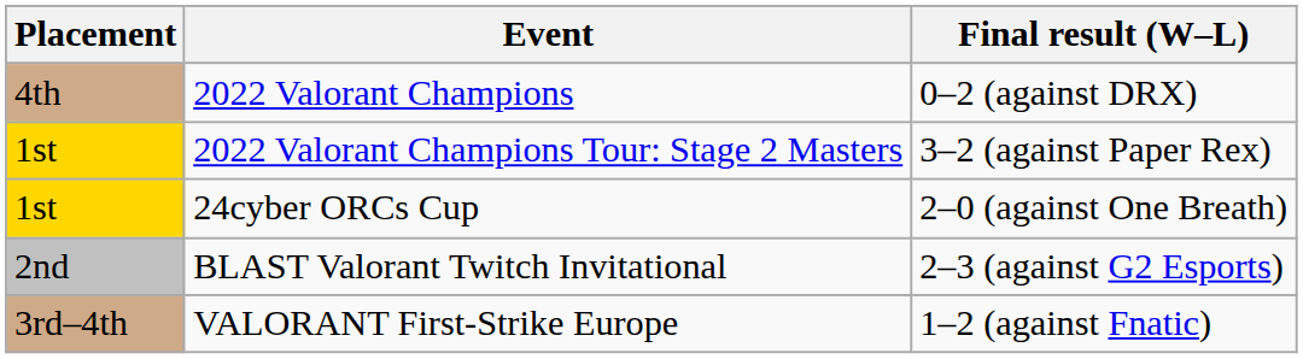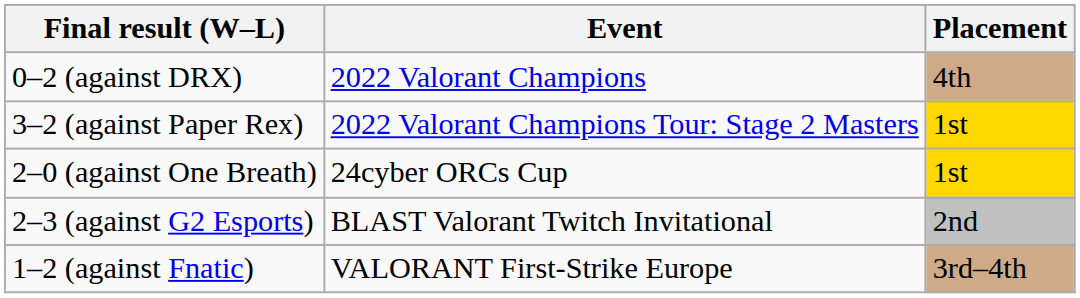 <table class="wikitable sortable mw-collapsible mw-collapsed">
 <tr>
+<th>Final result (W–L)</th>
+<th>Event</th>
 <th>Placement</th>
-<th>Event</th>
-<th>Final result (W–L)</th>
 </tr>
 <tr>
+<td> 0–2 (against DRX)</td>
+<td> <a href='#'>2022 Valorant Champions</a></td>
 <td style="background-color:#CFAA88;"> 4th</td>
-<td> <a href='#'>2022 Valorant Champions</a></td>
-<td> 0–2 (against DRX)</td>
 </tr>
 <tr>
+<td> 3–2 (against Paper Rex)</td>
+<td> <a href='#'>2022 Valorant Champions Tour: Stage 2 Masters</a></td>
 <td style="background-color:Gold;"> 1st</td>
-<td> <a href='#'>2022 Valorant Champions Tour: Stage 2 Masters</a></td>
-<td> 3–2 (against Paper Rex)</td>
 </tr>
 <tr>
+<td> 2–0 (against One Breath)</td>
+<td> 24cyber ORCs Cup</td>
 <td style="background-color:Gold;"> 1st</td>
-<td> 24cyber ORCs Cup</td>
-<td> 2–0 (against One Breath)</td>
 </tr>
 <tr>
+<td> 2–3 (against <a href='#'>G2 Esports</a>)</td>
+<td> BLAST Valorant Twitch Invitational</td>
 <td style="background-color:Silver;"> 2nd</td>
-<td> BLAST Valorant Twitch Invitational</td>
-<td> 2–3 (against <a href='#'>G2 Esports</a>)</td>
 </tr>
 <tr>
+<td> 1–2 (against <a href='#'>Fnatic</a>)</td>
+<td> VALORANT First-Strike Europe</td>
 <td style="background-color:#CFAA88;"> 3rd–4th</td>
-<td> VALORANT First-Strike Europe</td>
-<td> 1–2 (against <a href='#'>Fnatic</a>)</td>
 </tr>
 </table>
